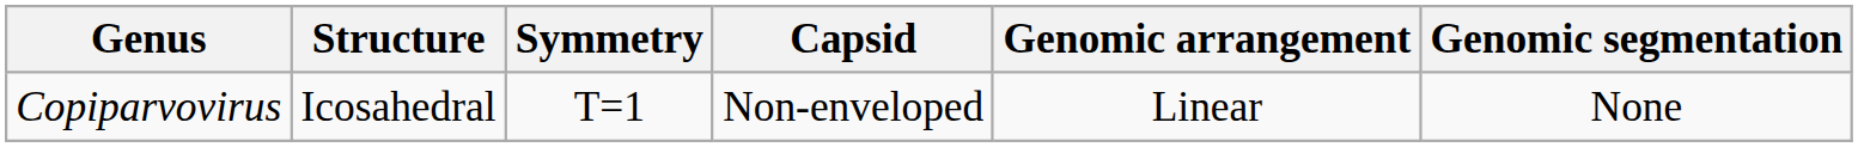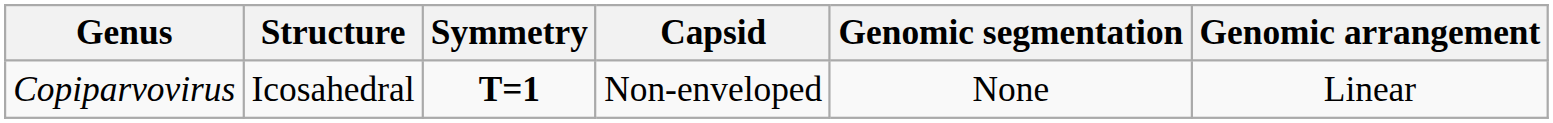 <table class="wikitable sortable" style="text-align:center">
 <tr>
 <th>Genus</th>
 <th>Structure</th>
 <th>Symmetry</th>
 <th>Capsid</th>
+<th>Genomic segmentation</th>
 <th>Genomic arrangement</th>
-<th>Genomic segmentation</th>
 </tr>
 <tr>
 <td><em>Copiparvovirus</em></td>
 <td>Icosahedral</td>
-<td>T=1</td>
+<td><strong>T=1</strong></td>
 <td>Non-enveloped</td>
+<td>None</td>
 <td>Linear</td>
-<td>None</td>
 </tr>
 </table>
